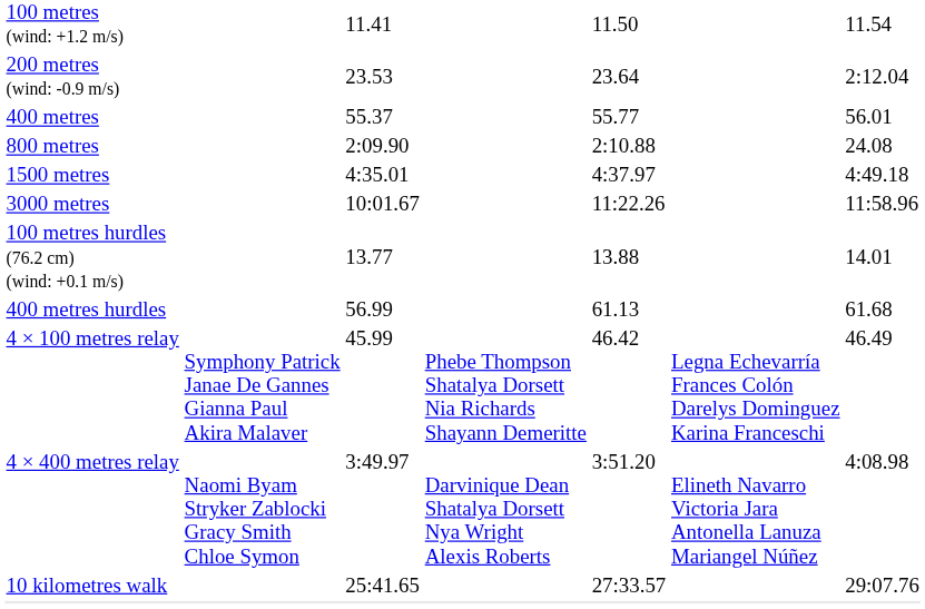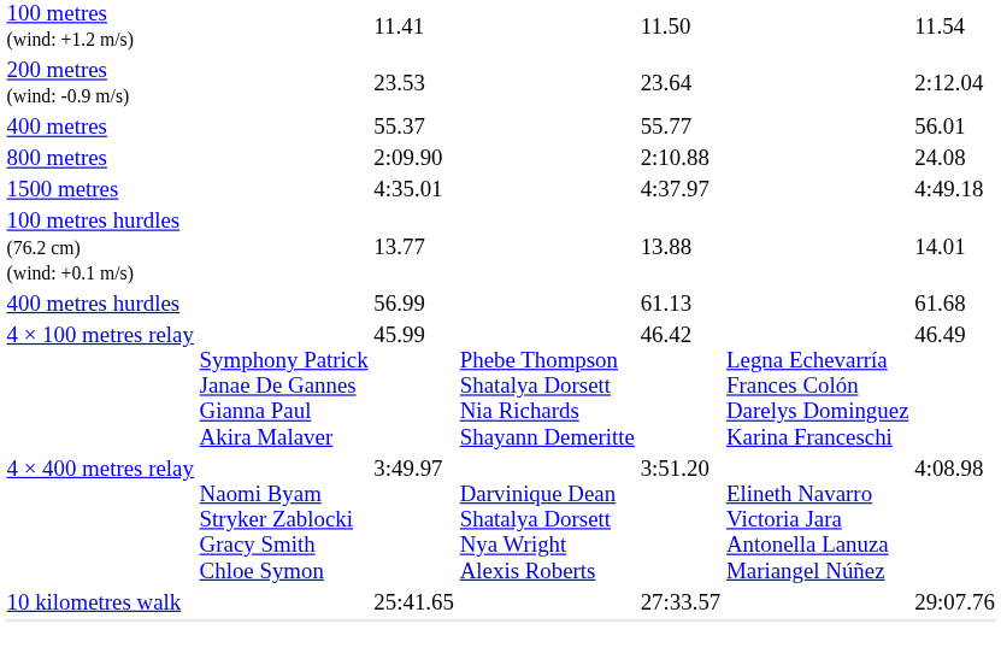 <table>
 <tr>
 <td><a href='#'>100 metres</a><br><small>(wind: +1.2 m/s)</small></td>
 <td></td>
 <td>11.41</td>
 <td></td>
 <td>11.50</td>
 <td></td>
 <td>11.54</td>
 </tr>
 <tr>
 <td><a href='#'>200 metres</a><br><small>(wind: -0.9 m/s)</small></td>
 <td></td>
 <td>23.53</td>
 <td></td>
 <td>23.64</td>
 <td></td>
 <td>2:12.04</td>
 </tr>
 <tr>
 <td><a href='#'>400 metres</a></td>
 <td></td>
 <td>55.37</td>
 <td></td>
 <td>55.77</td>
 <td></td>
 <td>56.01</td>
 </tr>
 <tr>
 <td><a href='#'>800 metres</a></td>
 <td></td>
 <td>2:09.90</td>
 <td></td>
 <td>2:10.88</td>
 <td></td>
 <td>24.08</td>
 </tr>
 <tr>
 <td><a href='#'>1500 metres</a></td>
 <td></td>
 <td>4:35.01 </td>
 <td></td>
 <td>4:37.97</td>
 <td></td>
 <td>4:49.18</td>
-</tr>
-<tr>
-<td><a href='#'>3000 metres</a></td>
-<td></td>
-<td>10:01.67 </td>
-<td></td>
-<td>11:22.26</td>
-<td></td>
-<td>11:58.96</td>
 </tr>
 <tr>
 <td><a href='#'>100 metres hurdles</a><br><small>(76.2 cm)<br>(wind: +0.1 m/s)</small></td>
 <td></td>
 <td>13.77</td>
 <td></td>
 <td>13.88</td>
 <td></td>
 <td>14.01</td>
 </tr>
 <tr>
 <td><a href='#'>400 metres hurdles</a></td>
 <td></td>
 <td>56.99 </td>
 <td></td>
 <td>61.13</td>
 <td></td>
 <td>61.68</td>
 </tr>
 <tr valign="top">
 <td><a href='#'>4 × 100 metres relay</a></td>
 <td><br><a href='#'>Symphony Patrick</a><br><a href='#'>Janae De Gannes</a><br><a href='#'>Gianna Paul</a><br><a href='#'>Akira Malaver</a></td>
 <td>45.99</td>
 <td><br><a href='#'>Phebe Thompson</a><br><a href='#'>Shatalya Dorsett</a><br><a href='#'>Nia Richards</a><br><a href='#'>Shayann Demeritte</a></td>
 <td>46.42</td>
 <td><br><a href='#'>Legna Echevarría</a><br><a href='#'>Frances Colón</a><br><a href='#'>Darelys Dominguez</a><br><a href='#'>Karina Franceschi</a></td>
 <td>46.49</td>
 </tr>
 <tr valign="top">
 <td><a href='#'>4 × 400 metres relay</a></td>
 <td><br><a href='#'>Naomi Byam</a><br><a href='#'>Stryker Zablocki</a><br><a href='#'>Gracy Smith</a><br><a href='#'>Chloe Symon</a></td>
 <td>3:49.97</td>
 <td><br><a href='#'>Darvinique Dean</a><br><a href='#'>Shatalya Dorsett</a><br><a href='#'>Nya Wright</a><br><a href='#'>Alexis Roberts</a></td>
 <td>3:51.20</td>
 <td><br><a href='#'>Elineth Navarro</a><br><a href='#'>Victoria Jara</a><br><a href='#'>Antonella Lanuza</a><br><a href='#'>Mariangel Núñez</a></td>
 <td>4:08.98</td>
 </tr>
 <tr>
 <td><a href='#'>10 kilometres walk</a></td>
 <td></td>
 <td>25:41.65</td>
 <td></td>
 <td>27:33.57</td>
 <td></td>
 <td>29:07.76</td>
 </tr>
 <tr style="background:#e8e8e8;">
 <td colspan=7></td>
 </tr>
 </table>
